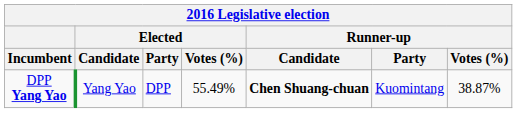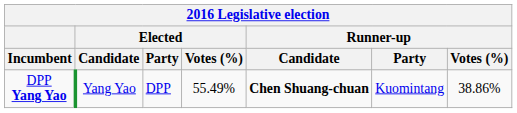 <table class="wikitable collapsible sortable" style="text-align:center">
 <tr>
 <th colspan="7"><a href='#'>2016 Legislative election</a></th>
 </tr>
 <tr>
 <th> </th>
 <th colspan="3">Elected</th>
 <th colspan="3">Runner-up</th>
 </tr>
 <tr>
 <th>Incumbent</th>
 <th>Candidate</th>
 <th>Party</th>
 <th>Votes (%)</th>
 <th>Candidate</th>
 <th>Party</th>
 <th>Votes (%)</th>
 </tr>
 <tr>
 <td><a href='#'>DPP</a><br><strong><a href='#'>Yang Yao</a></strong></td>
 <td style="border-left:4px solid #1B9431;" align="center"><a href='#'>Yang Yao</a></td>
 <td align="left"><a href='#'>DPP</a></td>
 <td>55.49%</td>
 <td><strong>Chen Shuang-chuan</strong></td>
 <td align="left"><a href='#'>Kuomintang</a></td>
-<td>38.87%</td>
+<td>38.86%</td>
 </tr>
 </table>
